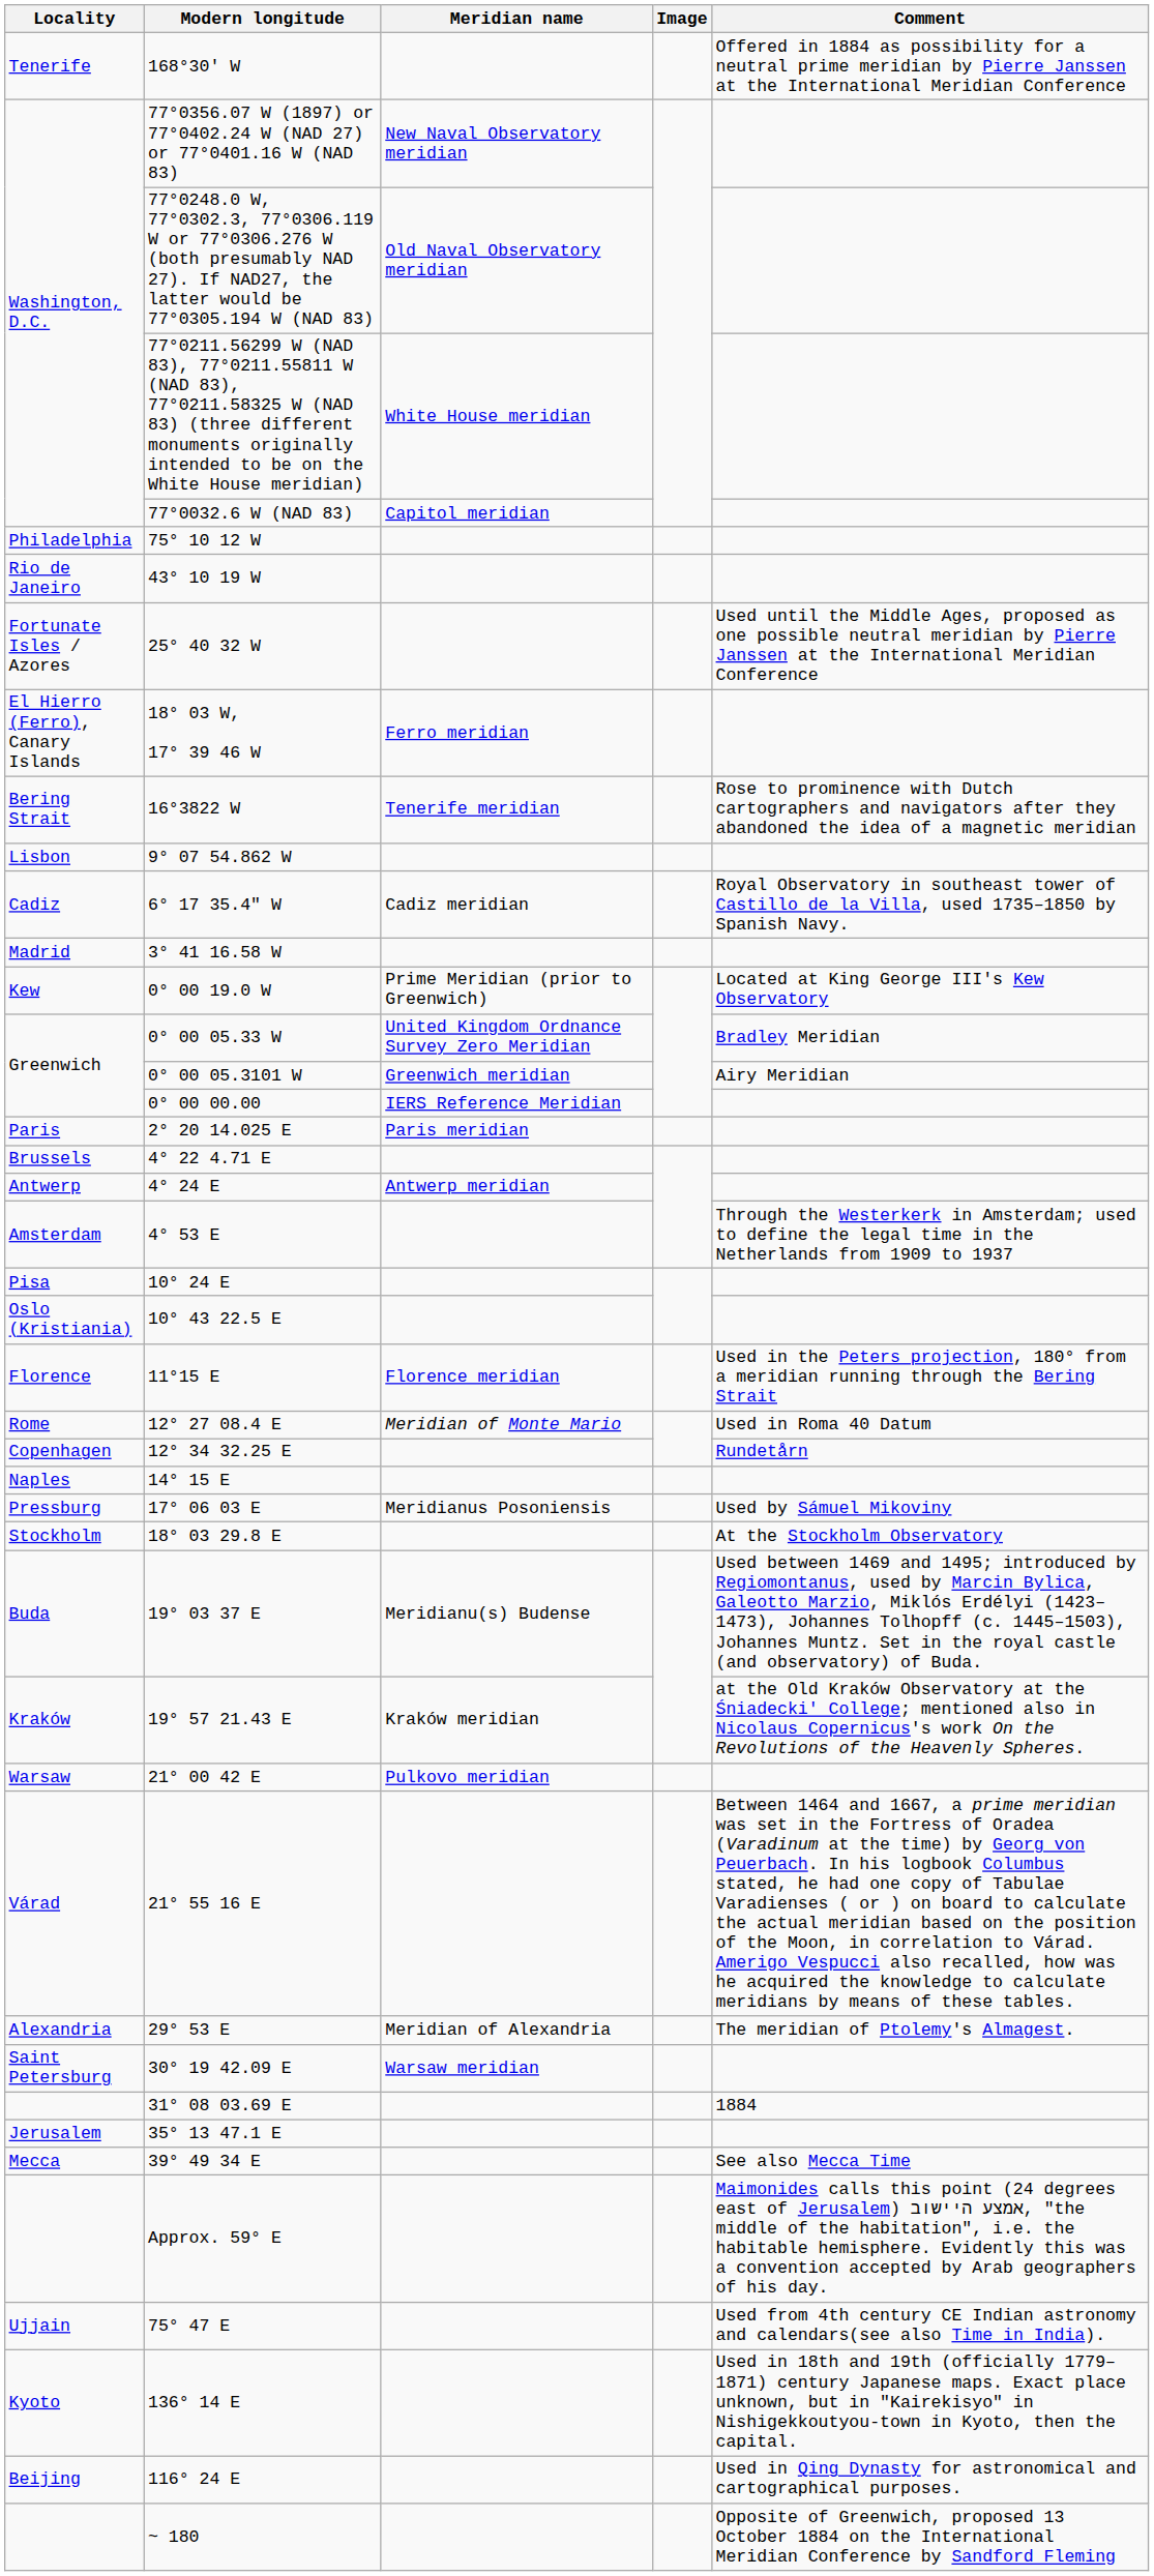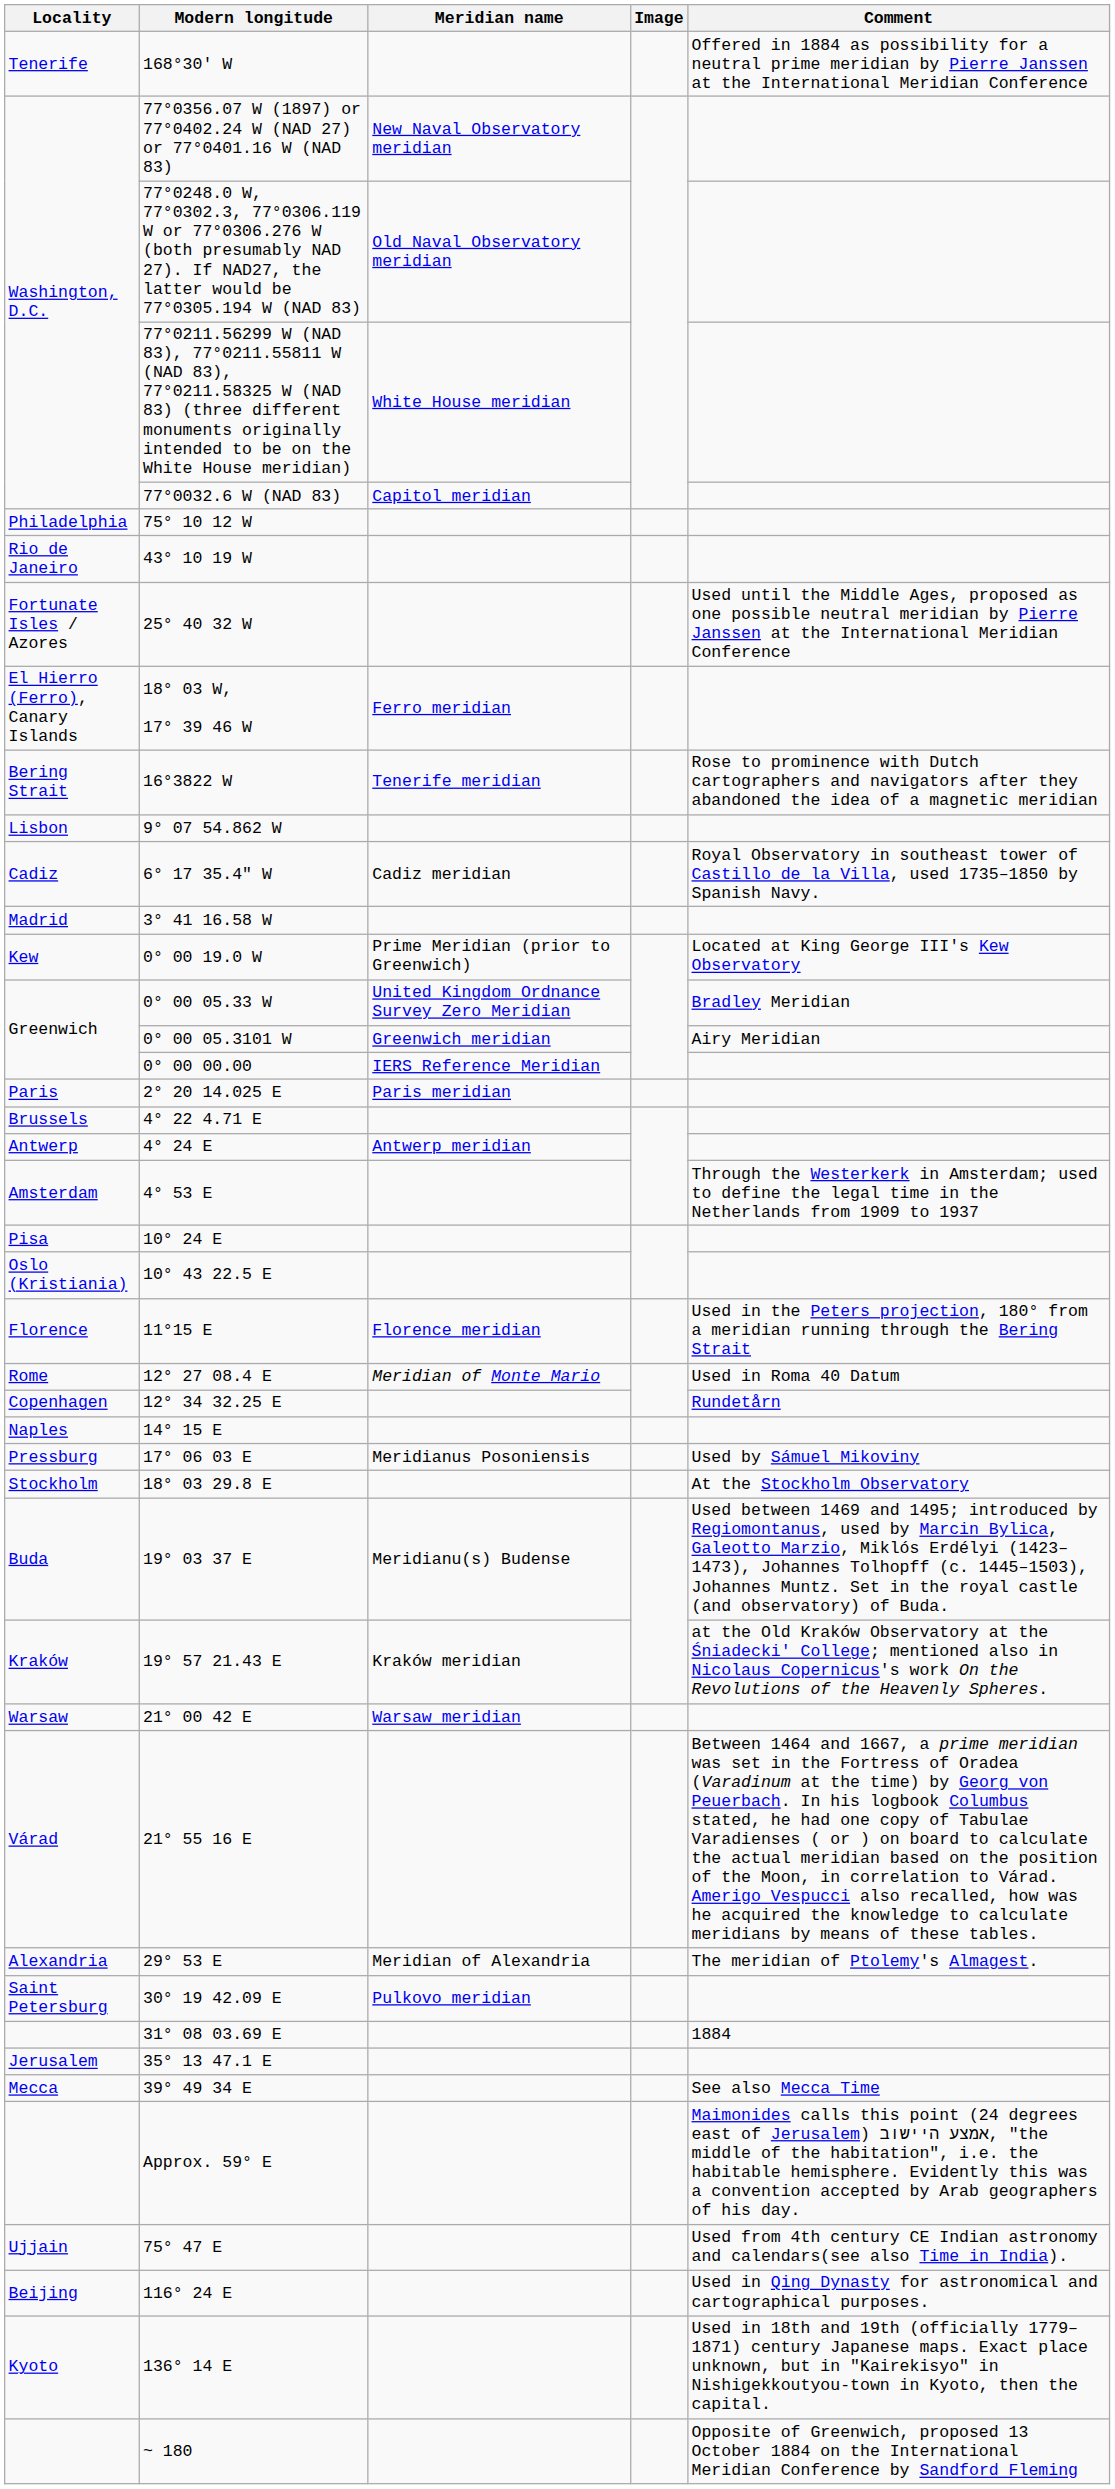 <table class="wikitable">
 <tr>
 <th>Locality</th>
 <th>Modern longitude</th>
 <th style="width:200px;">Meridian name</th>
 <th>Image</th>
 <th>Comment</th>
 </tr>
 <tr>
 <td><a href='#'>Tenerife</a></td>
 <td>168°30′ W</td>
 <td></td>
 <td></td>
 <td>Offered in 1884 as possibility for a neutral prime meridian by <a href='#'>Pierre Janssen</a> at the International Meridian Conference</td>
 </tr>
 <tr>
 <td rowspan="4"><a href='#'>Washington, D.C.</a></td>
 <td>77°0356.07 W (1897) or 77°0402.24 W (NAD 27) or 77°0401.16 W (NAD 83)</td>
 <td><a href='#'>New Naval Observatory meridian</a></td>
 <td rowspan="4"></td>
 <td></td>
 </tr>
 <tr>
 <td>77°0248.0 W, 77°0302.3, 77°0306.119 W or 77°0306.276 W (both presumably NAD 27). If NAD27, the latter would be 77°0305.194 W (NAD 83)</td>
 <td><a href='#'>Old Naval Observatory meridian</a></td>
 <td></td>
 </tr>
 <tr>
 <td>77°0211.56299 W (NAD 83), 77°0211.55811 W (NAD 83), 77°0211.58325 W (NAD 83) (three different monuments originally intended to be on the White House meridian)</td>
 <td><a href='#'>White House meridian</a></td>
 <td></td>
 </tr>
 <tr>
 <td>77°0032.6 W (NAD 83)</td>
 <td><a href='#'>Capitol meridian</a></td>
 <td></td>
 </tr>
 <tr>
 <td><a href='#'>Philadelphia</a></td>
 <td>75° 10 12 W</td>
 <td></td>
 <td></td>
 <td></td>
 </tr>
 <tr>
 <td><a href='#'>Rio de Janeiro</a></td>
 <td>43° 10 19 W</td>
 <td></td>
 <td></td>
 <td></td>
 </tr>
 <tr>
 <td><a href='#'>Fortunate Isles</a> / Azores</td>
 <td>25° 40 32 W</td>
 <td></td>
 <td></td>
 <td>Used until the Middle Ages, proposed as one possible neutral meridian by <a href='#'>Pierre Janssen</a> at the International Meridian Conference</td>
 </tr>
 <tr>
 <td><a href='#'>El Hierro (Ferro)</a>, <br> Canary Islands</td>
 <td>18° 03 W, <br>  <br> 17° 39 46 W</td>
 <td><a href='#'>Ferro meridian</a></td>
 <td></td>
 <td></td>
 </tr>
 <tr>
 <td><a href='#'>Bering Strait</a></td>
 <td>16°3822 W</td>
 <td><a href='#'>Tenerife meridian</a></td>
 <td></td>
 <td>Rose to prominence with Dutch cartographers and navigators after they abandoned the idea of a magnetic meridian</td>
 </tr>
 <tr>
 <td><a href='#'>Lisbon</a></td>
 <td>9° 07 54.862 W</td>
 <td></td>
 <td></td>
 <td></td>
 </tr>
 <tr>
 <td><a href='#'>Cadiz</a></td>
 <td>6° 17 35.4" W</td>
 <td>Cadiz meridian</td>
 <td></td>
 <td>Royal Observatory in southeast tower of <a href='#'>Castillo de la Villa</a>, used 1735–1850 by Spanish Navy.</td>
 </tr>
 <tr>
 <td><a href='#'>Madrid</a></td>
 <td>3° 41 16.58 W</td>
 <td></td>
 <td></td>
 <td></td>
 </tr>
 <tr>
 <td><a href='#'>Kew</a></td>
 <td>0° 00 19.0 W</td>
 <td>Prime Meridian (prior to Greenwich)</td>
 <td rowspan="4"></td>
 <td>Located at King George III's <a href='#'>Kew Observatory</a></td>
 </tr>
 <tr>
 <td rowspan="3">Greenwich</td>
 <td>0° 00 05.33 W</td>
 <td><a href='#'>United Kingdom Ordnance Survey Zero Meridian</a></td>
 <td><a href='#'>Bradley</a> Meridian</td>
 </tr>
 <tr>
 <td>0° 00 05.3101 W</td>
 <td><a href='#'>Greenwich meridian</a></td>
 <td>Airy Meridian</td>
 </tr>
 <tr>
 <td>0° 00 00.00</td>
 <td><a href='#'>IERS Reference Meridian</a></td>
 <td></td>
 </tr>
 <tr>
 <td><a href='#'>Paris</a></td>
 <td>2° 20 14.025 E</td>
 <td><a href='#'>Paris meridian</a></td>
 <td></td>
 <td></td>
 </tr>
 <tr>
 <td><a href='#'>Brussels</a></td>
 <td>4° 22 4.71 E</td>
 <td></td>
 <td rowspan="3"></td>
 <td></td>
 </tr>
 <tr>
 <td><a href='#'>Antwerp</a></td>
 <td>4° 24 E</td>
 <td><a href='#'>Antwerp meridian</a></td>
 <td></td>
 </tr>
 <tr>
 <td><a href='#'>Amsterdam</a></td>
 <td>4° 53 E</td>
 <td></td>
 <td>Through the <a href='#'>Westerkerk</a> in Amsterdam; used to define the legal time in the Netherlands from 1909 to 1937</td>
 </tr>
 <tr>
 <td><a href='#'>Pisa</a></td>
 <td>10° 24 E</td>
 <td></td>
 <td rowspan="2"></td>
 <td></td>
 </tr>
 <tr>
 <td><a href='#'>Oslo (Kristiania)</a></td>
 <td>10° 43 22.5 E</td>
 <td></td>
 <td></td>
 </tr>
 <tr>
 <td><a href='#'>Florence</a></td>
 <td>11°15 E</td>
 <td><a href='#'>Florence meridian</a></td>
 <td></td>
 <td>Used in the <a href='#'>Peters projection</a>, 180° from a meridian running through the <a href='#'>Bering Strait</a></td>
 </tr>
 <tr>
 <td><a href='#'>Rome</a></td>
 <td>12° 27 08.4 E</td>
 <td><em>Meridian of <a href='#'>Monte Mario</a></em></td>
 <td rowspan="2"></td>
 <td>Used in Roma 40 Datum</td>
 </tr>
 <tr>
 <td><a href='#'>Copenhagen</a></td>
 <td>12° 34 32.25 E</td>
 <td></td>
 <td><a href='#'>Rundetårn</a></td>
 </tr>
 <tr>
 <td><a href='#'>Naples</a></td>
 <td>14° 15 E</td>
 <td></td>
 <td></td>
 <td></td>
 </tr>
 <tr>
 <td><a href='#'>Pressburg</a></td>
 <td>17° 06 03 E</td>
 <td>Meridianus Posoniensis</td>
 <td></td>
 <td>Used by <a href='#'>Sámuel Mikoviny</a></td>
 </tr>
 <tr>
 <td><a href='#'>Stockholm</a></td>
 <td>18° 03 29.8 E</td>
 <td></td>
 <td></td>
 <td>At the <a href='#'>Stockholm Observatory</a></td>
 </tr>
 <tr>
 <td><a href='#'>Buda</a></td>
 <td>19° 03 37 E</td>
 <td>Meridianu(s) Budense</td>
 <td rowspan="2"></td>
 <td>Used between 1469 and 1495; introduced by <a href='#'>Regiomontanus</a>, used by <a href='#'>Marcin Bylica</a>, <a href='#'>Galeotto Marzio</a>, Miklós Erdélyi (1423–1473), Johannes Tolhopff (c. 1445–1503), Johannes Muntz. Set in the royal castle (and observatory) of Buda.</td>
 </tr>
 <tr>
 <td><a href='#'>Kraków</a></td>
 <td>19° 57 21.43 E</td>
 <td>Kraków meridian</td>
 <td>at the Old Kraków Observatory at the <a href='#'>Śniadecki' College</a>; mentioned also in <a href='#'>Nicolaus Copernicus</a>'s work <em>On the Revolutions of the Heavenly Spheres</em>.</td>
 </tr>
 <tr>
 <td><a href='#'>Warsaw</a></td>
 <td>21° 00 42 E</td>
-<td><a href='#'>Pulkovo meridian</a></td>
+<td><a href='#'>Warsaw meridian</a></td>
 <td></td>
 <td></td>
 </tr>
 <tr>
 <td><a href='#'>Várad</a></td>
 <td>21° 55 16 E</td>
 <td></td>
 <td></td>
 <td> Between 1464 and 1667, a <em>prime meridian</em> was set in the Fortress of Oradea (<em>Varadinum</em> at the time) by <a href='#'>Georg von Peuerbach</a>. In his logbook <a href='#'>Columbus</a> stated, he had one copy of Tabulae Varadienses ( or ) on board to calculate the actual meridian based on the position of the Moon, in correlation to Várad. <a href='#'>Amerigo Vespucci</a> also recalled, how was he acquired the knowledge to calculate meridians by means of these tables.</td>
 </tr>
 <tr>
 <td><a href='#'>Alexandria</a></td>
 <td>29° 53 E</td>
 <td>Meridian of Alexandria</td>
 <td></td>
 <td>The meridian of <a href='#'>Ptolemy</a>'s <a href='#'>Almagest</a>.</td>
 </tr>
 <tr>
 <td><a href='#'>Saint Petersburg</a></td>
 <td>30° 19 42.09 E</td>
-<td><a href='#'>Warsaw meridian</a></td>
+<td><a href='#'>Pulkovo meridian</a></td>
 <td></td>
 <td></td>
 </tr>
 <tr>
 <td></td>
 <td>31° 08 03.69 E</td>
 <td></td>
 <td></td>
 <td>1884</td>
 </tr>
 <tr>
 <td><a href='#'>Jerusalem</a></td>
 <td>35° 13 47.1 E</td>
 <td></td>
 <td></td>
 <td></td>
 </tr>
 <tr>
 <td><a href='#'>Mecca</a></td>
 <td>39° 49 34 E</td>
 <td></td>
 <td></td>
 <td>See also <a href='#'>Mecca Time</a></td>
 </tr>
 <tr>
 <td></td>
 <td>Approx. 59° E</td>
 <td></td>
 <td></td>
 <td><a href='#'>Maimonides</a> calls this point (24 degrees east of <a href='#'>Jerusalem</a>) אמצע היישוב, "the middle of the habitation", i.e. the habitable hemisphere. Evidently this was a convention accepted by Arab geographers of his day.</td>
 </tr>
 <tr>
 <td><a href='#'>Ujjain</a></td>
 <td>75° 47 E</td>
 <td></td>
 <td></td>
 <td>Used from 4th century CE Indian astronomy and calendars(see also <a href='#'>Time in India</a>).</td>
 </tr>
 <tr>
+<td><a href='#'>Beijing</a></td>
+<td>116° 24 E</td>
+<td></td>
+<td></td>
+<td>Used in <a href='#'>Qing Dynasty</a> for astronomical and cartographical purposes.</td>
+</tr>
+<tr>
 <td><a href='#'>Kyoto</a></td>
 <td>136° 14 E</td>
 <td></td>
 <td></td>
 <td>Used in 18th and 19th (officially 1779–1871) century Japanese maps. Exact place unknown, but in "Kairekisyo" in Nishigekkoutyou-town in Kyoto, then the capital.</td>
-</tr>
-<tr>
-<td><a href='#'>Beijing</a></td>
-<td>116° 24 E</td>
-<td></td>
-<td></td>
-<td>Used in <a href='#'>Qing Dynasty</a> for astronomical and cartographical purposes.</td>
 </tr>
 <tr>
 <td></td>
 <td>~ 180</td>
 <td></td>
 <td></td>
 <td>Opposite of Greenwich, proposed 13 October 1884 on the International Meridian Conference by <a href='#'>Sandford Fleming</a></td>
 </tr>
 </table>
